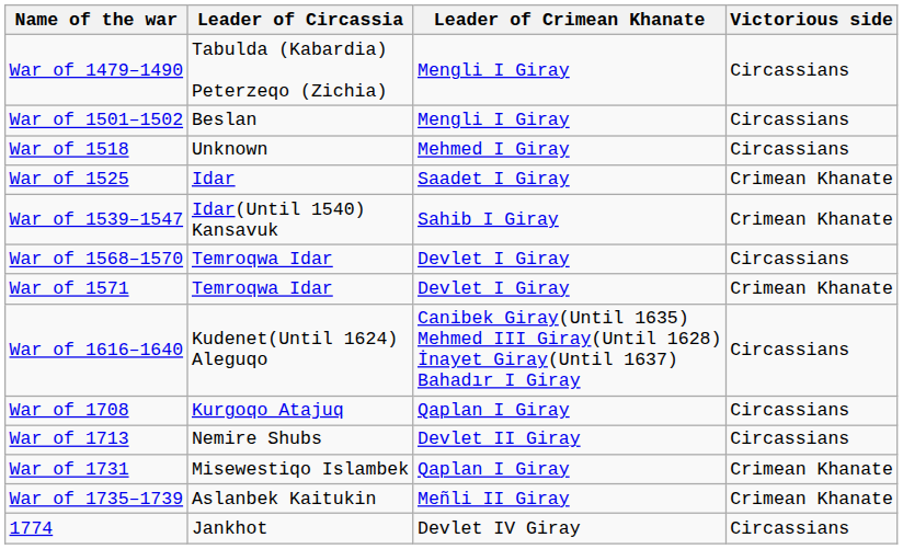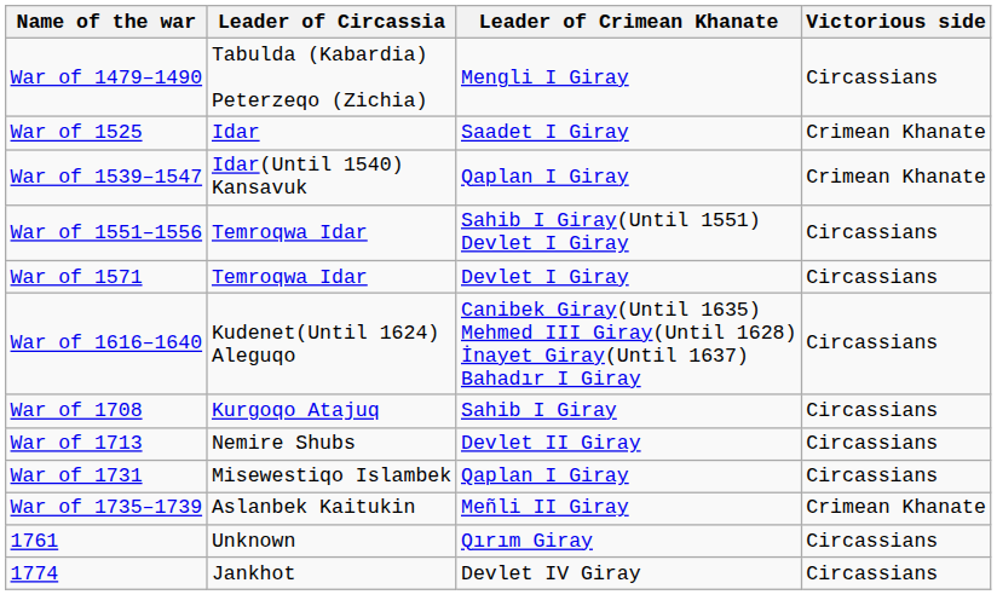 <table class="wikitable" border="1">
 <tr>
 <th>Name of the war</th>
 <th>Leader of Circassia</th>
 <th>Leader of Crimean Khanate</th>
 <th>Victorious side</th>
 </tr>
 <tr>
 <td><a href='#'>War of 1479–1490</a></td>
 <td>Tabulda (Kabardia)<br><br>Peterzeqo (Zichia)</td>
 <td><a href='#'>Mengli I Giray</a></td>
 <td>Circassians</td>
 </tr>
 <tr>
-<td><a href='#'>War of 1501–1502</a></td>
-<td>Beslan</td>
-<td><a href='#'>Mengli I Giray</a></td>
-<td>Circassians</td>
-</tr>
-<tr>
-<td><a href='#'>War of 1518</a></td>
-<td>Unknown</td>
-<td><a href='#'>Mehmed I Giray</a></td>
-<td>Circassians</td>
-</tr>
-<tr>
 <td><a href='#'>War of 1525</a><br></td>
 <td><a href='#'>Idar</a></td>
 <td><a href='#'>Saadet I Giray</a></td>
 <td>Crimean Khanate</td>
 </tr>
 <tr>
 <td><a href='#'>War of 1539–1547</a></td>
 <td><a href='#'>Idar</a>(Until 1540)<br>Kansavuk</td>
-<td><a href='#'>Sahib I Giray</a></td>
+<td><a href='#'>Qaplan I Giray</a></td>
 <td>Crimean Khanate</td>
 </tr>
 <tr>
-<td><a href='#'>War of 1568–1570</a></td>
+<td><a href='#'>War of 1551–1556</a></td>
 <td><a href='#'>Temroqwa Idar</a></td>
-<td><a href='#'>Devlet I Giray</a></td>
+<td><a href='#'>Sahib I Giray</a>(Until 1551)<br><a href='#'>Devlet I Giray</a></td>
 <td>Circassians</td>
 </tr>
 <tr>
 <td><a href='#'>War of 1571</a></td>
 <td><a href='#'>Temroqwa Idar</a></td>
 <td><a href='#'>Devlet I Giray</a></td>
-<td>Crimean Khanate</td>
+<td>Circassians</td>
 </tr>
 <tr>
 <td><a href='#'>War of 1616–1640</a></td>
 <td>Kudenet(Until 1624)<br>Aleguqo</td>
 <td><a href='#'>Canibek Giray</a>(Until 1635)<br><a href='#'>Mehmed III Giray</a>(Until 1628)<br><a href='#'>İnayet Giray</a>(Until 1637)<br><a href='#'>Bahadır I Giray</a></td>
 <td>Circassians</td>
 </tr>
 <tr>
 <td><a href='#'>War of 1708</a></td>
 <td><a href='#'>Kurgoqo Atajuq</a></td>
-<td><a href='#'>Qaplan I Giray</a></td>
+<td><a href='#'>Sahib I Giray</a></td>
 <td>Circassians</td>
 </tr>
 <tr>
 <td><a href='#'>War of 1713</a></td>
 <td>Nemire Shubs</td>
 <td><a href='#'>Devlet II Giray</a></td>
 <td>Circassians</td>
 </tr>
 <tr>
 <td><a href='#'>War of 1731</a></td>
 <td>Misewestiqo Islambek</td>
 <td><a href='#'>Qaplan I Giray</a></td>
-<td>Crimean Khanate</td>
+<td>Circassians</td>
 </tr>
 <tr>
 <td><a href='#'>War of 1735–1739</a></td>
 <td>Aslanbek Kaitukin</td>
 <td><a href='#'>Meñli II Giray</a></td>
 <td>Crimean Khanate</td>
 </tr>
 <tr>
+<td><a href='#'>1761</a></td>
+<td>Unknown</td>
+<td><a href='#'>Qırım Giray</a></td>
+<td>Circassians</td>
+</tr>
+<tr>
 <td><a href='#'>1774</a></td>
 <td>Jankhot</td>
 <td>Devlet IV Giray</td>
 <td>Circassians</td>
 </tr>
 </table>
